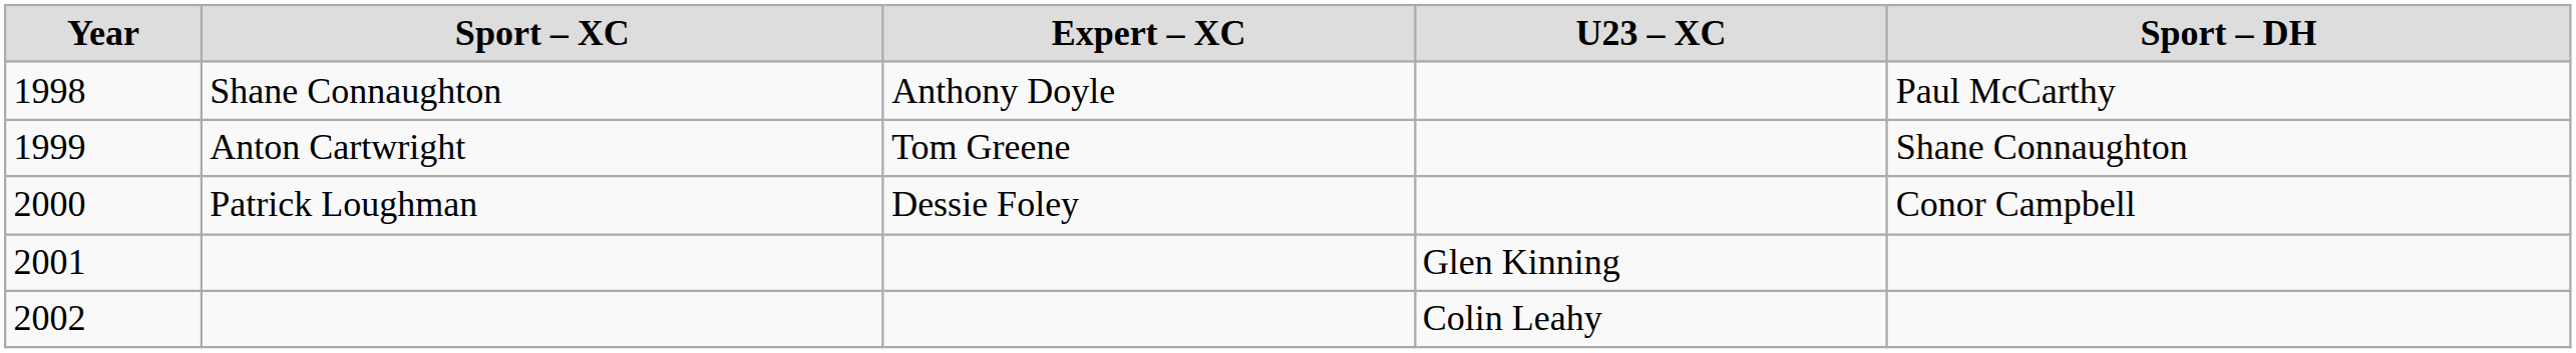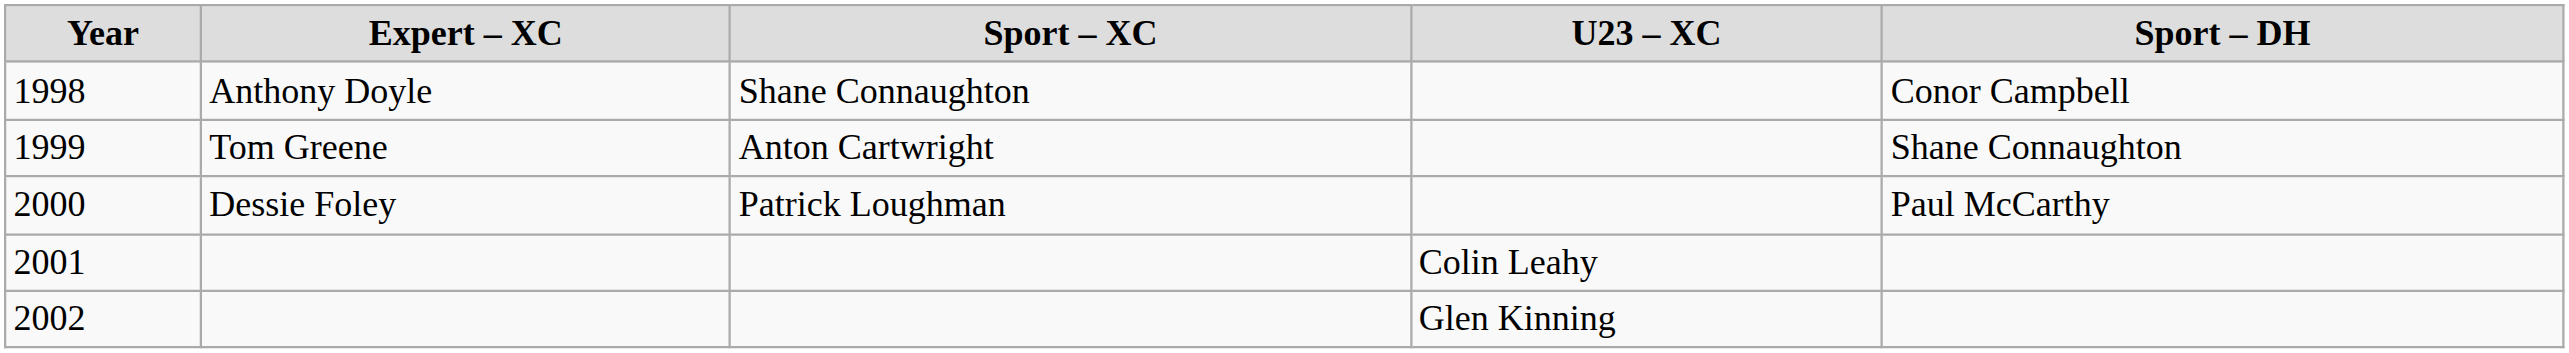 <table class="wikitable" style="width: 90%; text-align:left;">
 <tr>
 <td style="background:#DDDDDD; font-weight:bold; text-align:center;">Year</td>
+<td style="background:#DDDDDD; font-weight:bold; text-align:center;">Expert – XC</td>
 <td style="background:#DDDDDD; font-weight:bold; text-align:center;">Sport – XC</td>
-<td style="background:#DDDDDD; font-weight:bold; text-align:center;">Expert – XC</td>
 <td style="background:#DDDDDD; font-weight:bold; text-align:center;">U23 – XC</td>
 <td style="background:#DDDDDD; font-weight:bold; text-align:center;">Sport – DH</td>
 </tr>
 <tr>
 <td>1998</td>
+<td>Anthony Doyle</td>
 <td>Shane Connaughton</td>
-<td>Anthony Doyle</td>
 <td></td>
-<td>Paul McCarthy</td>
+<td>Conor Campbell</td>
 </tr>
 <tr>
 <td>1999</td>
+<td>Tom Greene</td>
 <td>Anton Cartwright</td>
-<td>Tom Greene</td>
 <td></td>
 <td>Shane Connaughton</td>
 </tr>
 <tr>
 <td>2000</td>
+<td>Dessie Foley</td>
 <td>Patrick Loughman</td>
-<td>Dessie Foley</td>
 <td></td>
-<td>Conor Campbell</td>
+<td>Paul McCarthy</td>
 </tr>
 <tr>
 <td>2001</td>
 <td></td>
 <td></td>
-<td>Glen Kinning</td>
+<td>Colin Leahy</td>
 <td></td>
 </tr>
 <tr>
 <td>2002</td>
 <td></td>
 <td></td>
-<td>Colin Leahy</td>
+<td>Glen Kinning</td>
 <td></td>
 </tr>
 </table>
